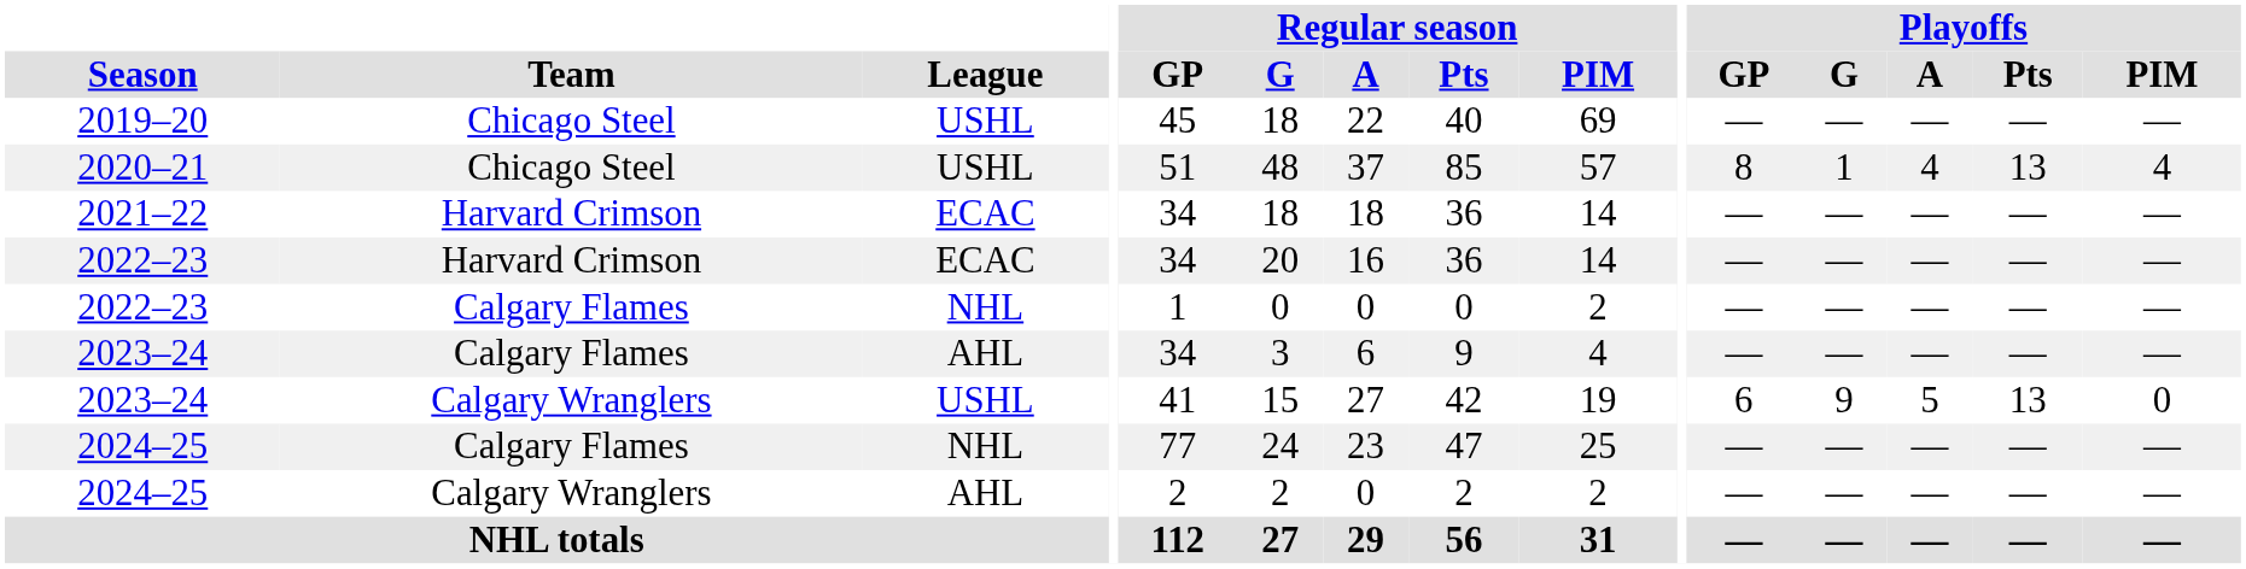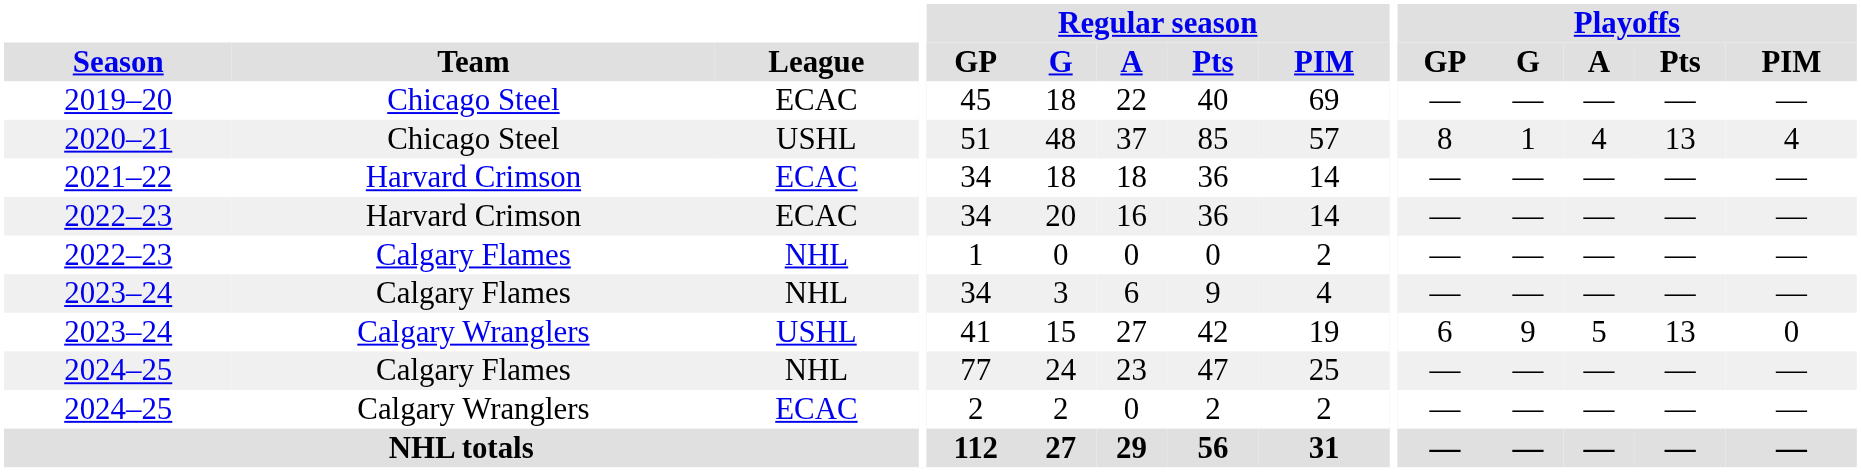 <table border="0" cellpadding="1" cellspacing="0" style="text-align:center; width:60em">
 <tr bgcolor="#e0e0e0">
 <th colspan="3" bgcolor="#ffffff"></th>
 <th rowspan="99" bgcolor="#ffffff"></th>
 <th colspan="5"><a href='#'>Regular season</a></th>
 <th rowspan="99" bgcolor="#ffffff"></th>
 <th colspan="5"><a href='#'>Playoffs</a></th>
 </tr>
 <tr bgcolor="#e0e0e0">
 <th><a href='#'>Season</a></th>
 <th>Team</th>
 <th>League</th>
 <th>GP</th>
 <th><a href='#'>G</a></th>
 <th><a href='#'>A</a></th>
 <th><a href='#'>Pts</a></th>
 <th><a href='#'>PIM</a></th>
 <th>GP</th>
 <th>G</th>
 <th>A</th>
 <th>Pts</th>
 <th>PIM</th>
 </tr>
 <tr>
 <td><a href='#'>2019–20</a></td>
 <td><a href='#'>Chicago Steel</a></td>
-<td><a href='#'>USHL</a></td>
+<td>ECAC</td>
 <td>45</td>
 <td>18</td>
 <td>22</td>
 <td>40</td>
 <td>69</td>
 <td>—</td>
 <td>—</td>
 <td>—</td>
 <td>—</td>
 <td>—</td>
 </tr>
 <tr bgcolor="#f0f0f0">
 <td><a href='#'>2020–21</a></td>
 <td>Chicago Steel</td>
 <td>USHL</td>
 <td>51</td>
 <td>48</td>
 <td>37</td>
 <td>85</td>
 <td>57</td>
 <td>8</td>
 <td>1</td>
 <td>4</td>
 <td>13</td>
 <td>4</td>
 </tr>
 <tr>
 <td><a href='#'>2021–22</a></td>
 <td><a href='#'>Harvard Crimson</a></td>
 <td><a href='#'>ECAC</a></td>
 <td>34</td>
 <td>18</td>
 <td>18</td>
 <td>36</td>
 <td>14</td>
 <td>—</td>
 <td>—</td>
 <td>—</td>
 <td>—</td>
 <td>—</td>
 </tr>
 <tr bgcolor="#f0f0f0">
 <td><a href='#'>2022–23</a></td>
 <td>Harvard Crimson</td>
 <td>ECAC</td>
 <td>34</td>
 <td>20</td>
 <td>16</td>
 <td>36</td>
 <td>14</td>
 <td>—</td>
 <td>—</td>
 <td>—</td>
 <td>—</td>
 <td>—</td>
 </tr>
 <tr>
 <td><a href='#'>2022–23</a></td>
 <td><a href='#'>Calgary Flames</a></td>
 <td><a href='#'>NHL</a></td>
 <td>1</td>
 <td>0</td>
 <td>0</td>
 <td>0</td>
 <td>2</td>
 <td>—</td>
 <td>—</td>
 <td>—</td>
 <td>—</td>
 <td>—</td>
 </tr>
 <tr bgcolor="#f0f0f0">
 <td><a href='#'>2023–24</a></td>
 <td>Calgary Flames</td>
-<td>AHL</td>
+<td>NHL</td>
 <td>34</td>
 <td>3</td>
 <td>6</td>
 <td>9</td>
 <td>4</td>
 <td>—</td>
 <td>—</td>
 <td>—</td>
 <td>—</td>
 <td>—</td>
 </tr>
 <tr>
 <td><a href='#'>2023–24</a></td>
 <td><a href='#'>Calgary Wranglers</a></td>
 <td><a href='#'>USHL</a></td>
 <td>41</td>
 <td>15</td>
 <td>27</td>
 <td>42</td>
 <td>19</td>
 <td>6</td>
 <td>9</td>
 <td>5</td>
 <td>13</td>
 <td>0</td>
 </tr>
 <tr bgcolor="#f0f0f0">
 <td><a href='#'>2024–25</a></td>
 <td>Calgary Flames</td>
 <td>NHL</td>
 <td>77</td>
 <td>24</td>
 <td>23</td>
 <td>47</td>
 <td>25</td>
 <td>—</td>
 <td>—</td>
 <td>—</td>
 <td>—</td>
 <td>—</td>
 </tr>
 <tr>
 <td><a href='#'>2024–25</a></td>
 <td>Calgary Wranglers</td>
-<td>AHL</td>
+<td><a href='#'>ECAC</a></td>
 <td>2</td>
 <td>2</td>
 <td>0</td>
 <td>2</td>
 <td>2</td>
 <td>—</td>
 <td>—</td>
 <td>—</td>
 <td>—</td>
 <td>—</td>
 </tr>
 <tr bgcolor="#e0e0e0">
 <th colspan="3">NHL totals</th>
 <th>112</th>
 <th>27</th>
 <th>29</th>
 <th>56</th>
 <th>31</th>
 <th>—</th>
 <th>—</th>
 <th>—</th>
 <th>—</th>
 <th>—</th>
 </tr>
 </table>
